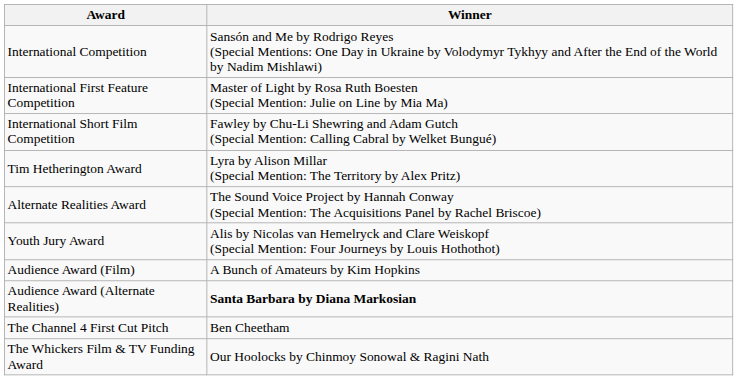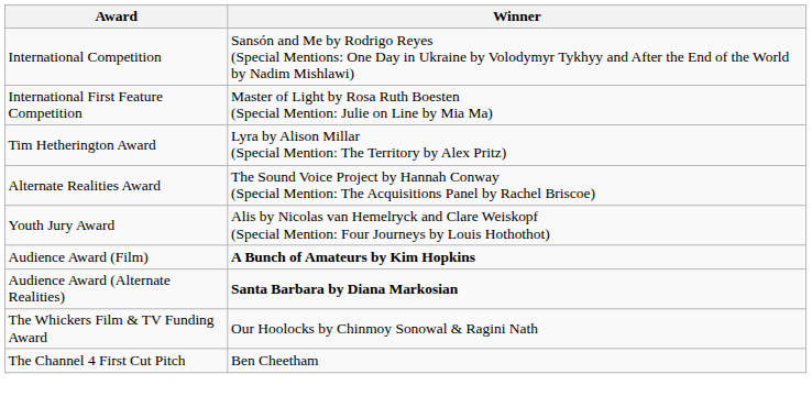 <table class="wikitable">
 <tr>
 <th>Award</th>
 <th>Winner</th>
 </tr>
 <tr>
 <td>International Competition</td>
 <td>Sansón and Me by Rodrigo Reyes<br>(Special Mentions: One Day in Ukraine by Volodymyr Tykhyy and After the End of the World by Nadim Mishlawi)</td>
 </tr>
 <tr>
 <td>International First Feature Competition</td>
 <td>Master of Light by Rosa Ruth Boesten<br>(Special Mention: Julie on Line by Mia Ma)</td>
-</tr>
-<tr>
-<td>International Short Film Competition</td>
-<td>Fawley by Chu-Li Shewring and Adam Gutch<br>(Special Mention: Calling Cabral by Welket Bungué)</td>
 </tr>
 <tr>
 <td>Tim Hetherington Award</td>
 <td>Lyra by Alison Millar<br>(Special Mention: The Territory by Alex Pritz)</td>
 </tr>
 <tr>
 <td>Alternate Realities Award</td>
 <td>The Sound Voice Project by Hannah Conway<br>(Special Mention: The Acquisitions Panel by Rachel Briscoe)</td>
 </tr>
 <tr>
 <td>Youth Jury Award</td>
 <td>Alis by Nicolas van Hemelryck and Clare Weiskopf<br>(Special Mention: Four Journeys by Louis Hothothot)</td>
 </tr>
 <tr>
 <td>Audience Award (Film)</td>
-<td>A Bunch of Amateurs by Kim Hopkins</td>
+<td><strong>A Bunch of Amateurs by Kim Hopkins</strong></td>
 </tr>
 <tr>
 <td>Audience Award (Alternate Realities)</td>
 <td><strong>Santa Barbara by Diana Markosian</strong></td>
 </tr>
 <tr>
+<td>The Whickers Film & TV Funding Award</td>
+<td>Our Hoolocks by Chinmoy Sonowal & Ragini Nath</td>
+</tr>
+<tr>
 <td>The Channel 4 First Cut Pitch</td>
 <td>Ben Cheetham</td>
 </tr>
-<tr>
-<td>The Whickers Film & TV Funding Award</td>
-<td>Our Hoolocks by Chinmoy Sonowal & Ragini Nath</td>
-</tr>
 </table>
